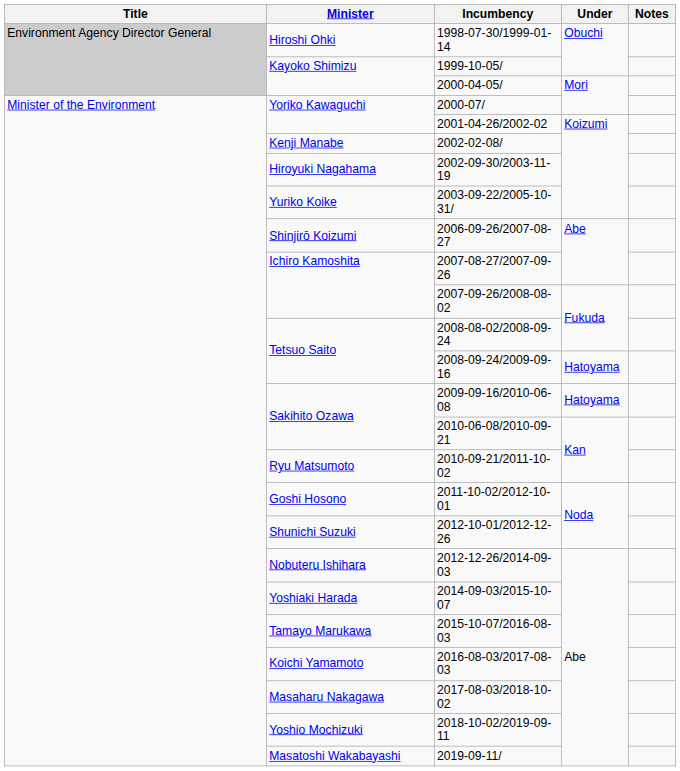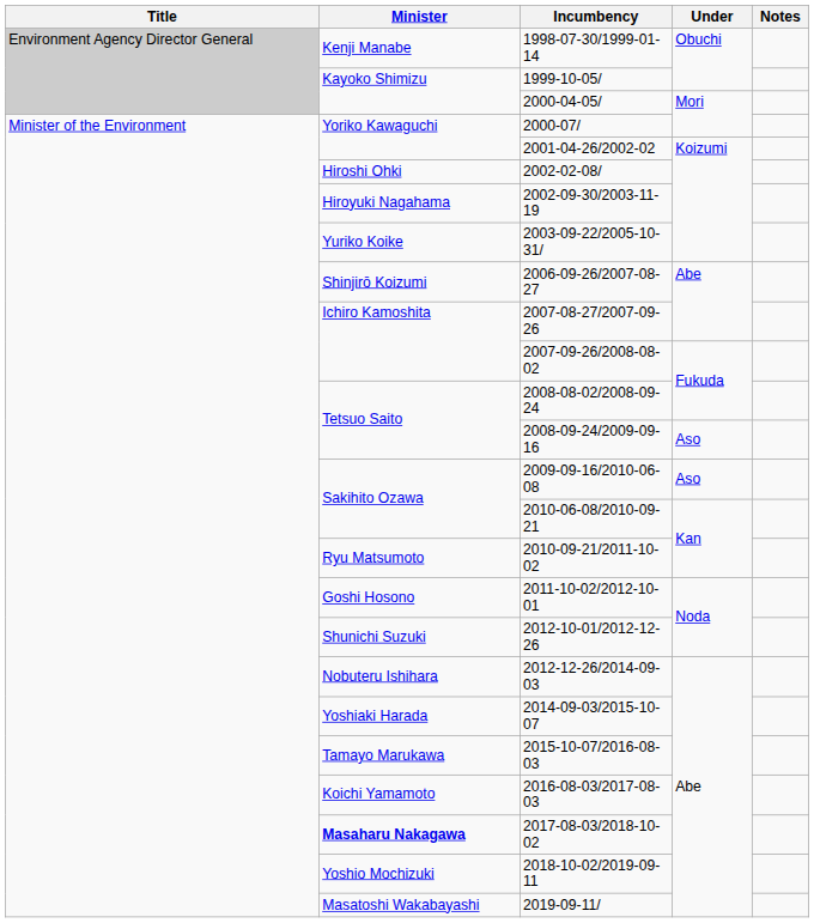 <table class="wikitable" style="width:100%;">
 <tr>
 <th>Title</th>
 <th style="width:25%;"><a href='#'>Minister</a></th>
 <th style="width:160px;">Incumbency</th>
 <th style="width:10%;">Under</th>
 <th style="width:7%;">Notes</th>
 </tr>
 <tr>
 <td rowspan="3"  style="vertical-align:top; background:#ccc;">Environment Agency Director General</td>
-<td><a href='#'>Hiroshi Ohki</a></td>
+<td><a href='#'>Kenji Manabe</a></td>
 <td>1998-07-30/1999-01-14</td>
 <td rowspan="2" style="vertical-align:top;"><a href='#'>Obuchi</a></td>
 <td></td>
 </tr>
 <tr>
 <td rowspan="2" style="vertical-align:top;"><a href='#'>Kayoko Shimizu</a></td>
 <td>1999-10-05/</td>
 <td></td>
 </tr>
 <tr>
 <td>2000-04-05/</td>
 <td rowspan="2" style="vertical-align:top;"><a href='#'>Mori</a></td>
 <td></td>
 </tr>
 <tr>
 <td rowspan="22" style="vertical-align:top;"><a href='#'>Minister of the Environment</a></td>
 <td rowspan="2" style="vertical-align:top;"><a href='#'>Yoriko Kawaguchi</a></td>
 <td>2000-07/</td>
 <td></td>
 </tr>
 <tr>
 <td>2001-04-26/2002-02</td>
 <td rowspan="4" style="vertical-align:top;"><a href='#'>Koizumi</a></td>
 <td></td>
 </tr>
 <tr>
-<td><a href='#'>Kenji Manabe</a></td>
+<td><a href='#'>Hiroshi Ohki</a></td>
 <td>2002-02-08/</td>
 <td></td>
 </tr>
 <tr>
 <td><a href='#'>Hiroyuki Nagahama</a></td>
 <td>2002-09-30/2003-11-19</td>
 <td></td>
 </tr>
 <tr>
 <td><a href='#'>Yuriko Koike</a></td>
 <td>2003-09-22/2005-10-31/</td>
 <td></td>
 </tr>
 <tr>
 <td><a href='#'>Shinjirō Koizumi</a></td>
 <td>2006-09-26/2007-08-27</td>
 <td rowspan="2" style="vertical-align:top;"><a href='#'>Abe</a></td>
 <td></td>
 </tr>
 <tr>
 <td rowspan="2" style="vertical-align:top;"><a href='#'>Ichiro Kamoshita</a></td>
 <td>2007-08-27/2007-09-26</td>
 <td></td>
 </tr>
 <tr>
 <td>2007-09-26/2008-08-02</td>
 <td rowspan="2"><a href='#'>Fukuda</a></td>
 <td></td>
 </tr>
 <tr>
 <td rowspan="2"><a href='#'>Tetsuo Saito</a></td>
 <td>2008-08-02/2008-09-24</td>
 <td></td>
 </tr>
 <tr>
 <td>2008-09-24/2009-09-16</td>
-<td><a href='#'>Hatoyama</a></td>
+<td><a href='#'>Aso</a></td>
 <td></td>
 </tr>
 <tr>
 <td rowspan="2"><a href='#'>Sakihito Ozawa</a></td>
 <td>2009-09-16/2010-06-08</td>
-<td><a href='#'>Hatoyama</a></td>
+<td><a href='#'>Aso</a></td>
 <td></td>
 </tr>
 <tr>
 <td>2010-06-08/2010-09-21</td>
 <td rowspan="2"><a href='#'>Kan</a></td>
 <td></td>
 </tr>
 <tr>
 <td><a href='#'>Ryu Matsumoto</a></td>
 <td>2010-09-21/2011-10-02</td>
 <td></td>
 </tr>
 <tr>
 <td><a href='#'>Goshi Hosono</a></td>
 <td>2011-10-02/2012-10-01</td>
 <td rowspan="2"><a href='#'>Noda</a></td>
 <td></td>
 </tr>
 <tr>
 <td><a href='#'>Shunichi Suzuki</a></td>
 <td>2012-10-01/2012-12-26</td>
 <td></td>
 </tr>
 <tr>
 <td><a href='#'>Nobuteru Ishihara</a></td>
 <td>2012-12-26/2014-09-03</td>
 <td rowspan="7">Abe</td>
 <td></td>
 </tr>
 <tr>
 <td><a href='#'>Yoshiaki Harada</a></td>
 <td>2014-09-03/2015-10-07</td>
 <td></td>
 </tr>
 <tr>
 <td><a href='#'>Tamayo Marukawa</a></td>
 <td>2015-10-07/2016-08-03</td>
 <td></td>
 </tr>
 <tr>
 <td><a href='#'>Koichi Yamamoto</a></td>
 <td>2016-08-03/2017-08-03</td>
 <td></td>
 </tr>
 <tr>
-<td><a href='#'>Masaharu Nakagawa</a></td>
+<td><strong><a href='#'>Masaharu Nakagawa</a></strong></td>
 <td>2017-08-03/2018-10-02</td>
 <td></td>
 </tr>
 <tr>
 <td><a href='#'>Yoshio Mochizuki</a></td>
 <td>2018-10-02/2019-09-11</td>
 <td></td>
 </tr>
 <tr>
 <td><a href='#'>Masatoshi Wakabayashi</a></td>
 <td>2019-09-11/</td>
 <td></td>
 </tr>
 </table>
